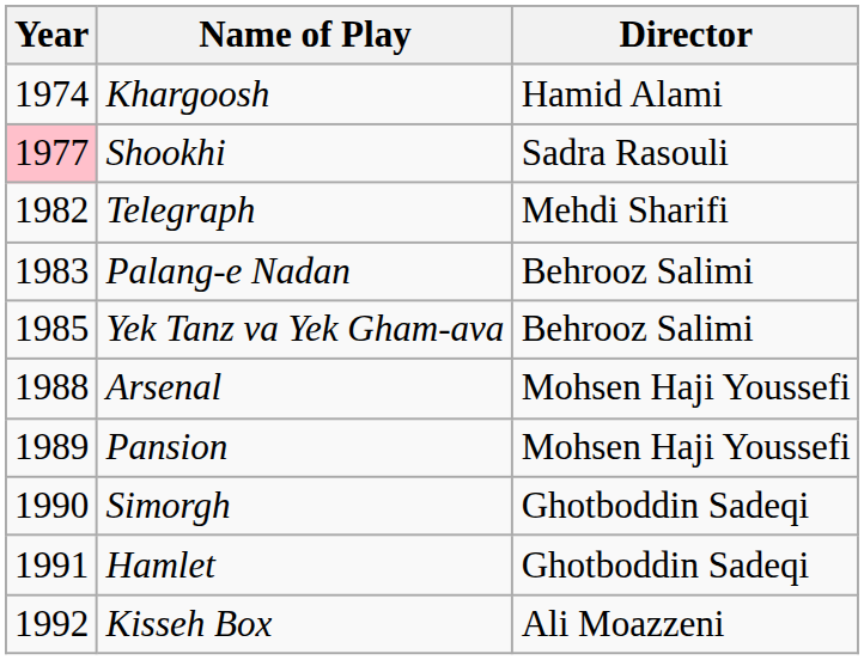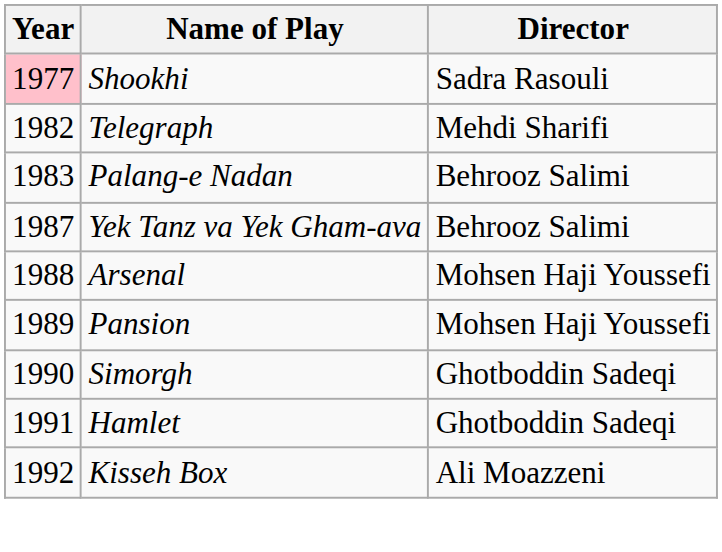 <table class="wikitable">
 <tr>
 <th>Year</th>
 <th>Name of Play</th>
 <th>Director</th>
-</tr>
-<tr>
-<td>1974</td>
-<td><em>Khargoosh</em></td>
-<td>Hamid Alami</td>
 </tr>
 <tr>
 <td style="background: pink;">1977</td>
 <td><em>Shookhi</em></td>
 <td>Sadra Rasouli</td>
 </tr>
 <tr>
 <td>1982</td>
 <td><em>Telegraph</em></td>
 <td>Mehdi Sharifi</td>
 </tr>
 <tr>
 <td>1983</td>
 <td><em>Palang-e Nadan</em></td>
 <td>Behrooz Salimi</td>
 </tr>
 <tr>
-<td>1985</td>
+<td>1987</td>
 <td><em>Yek Tanz va Yek Gham-ava</em></td>
 <td>Behrooz Salimi</td>
 </tr>
 <tr>
 <td>1988</td>
 <td><em>Arsenal</em></td>
 <td>Mohsen Haji Youssefi</td>
 </tr>
 <tr>
 <td>1989</td>
 <td><em>Pansion</em></td>
 <td>Mohsen Haji Youssefi</td>
 </tr>
 <tr>
 <td>1990</td>
 <td><em>Simorgh</em></td>
 <td>Ghotboddin Sadeqi</td>
 </tr>
 <tr>
 <td>1991</td>
 <td><em>Hamlet</em></td>
 <td>Ghotboddin Sadeqi</td>
 </tr>
 <tr>
 <td>1992</td>
 <td><em>Kisseh Box</em></td>
 <td>Ali Moazzeni</td>
 </tr>
 </table>
